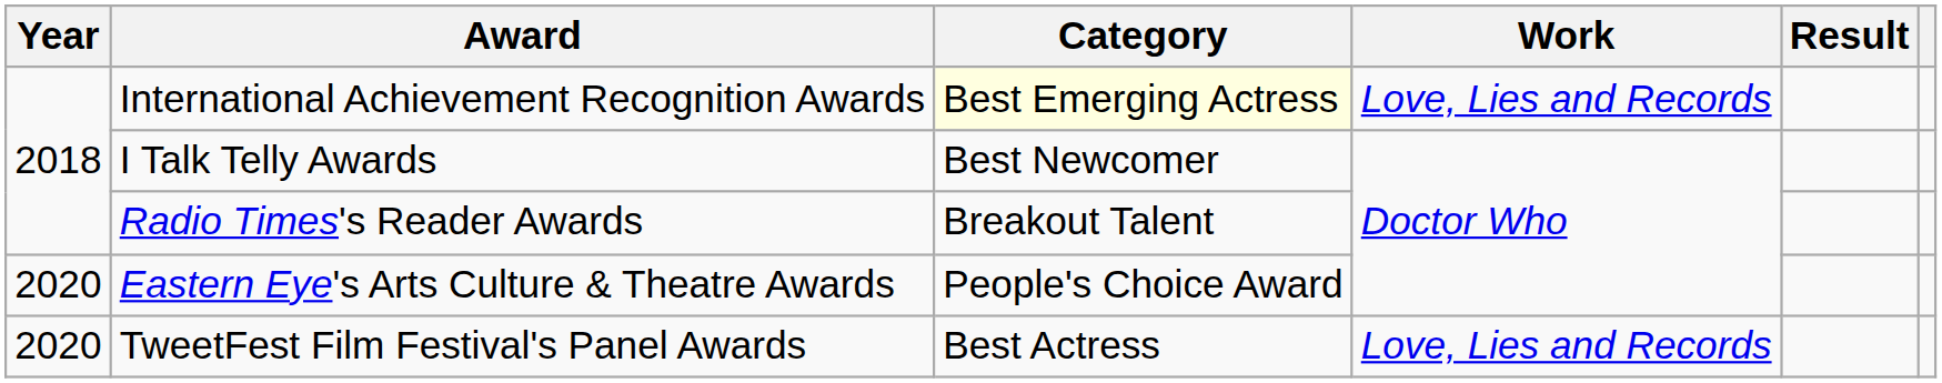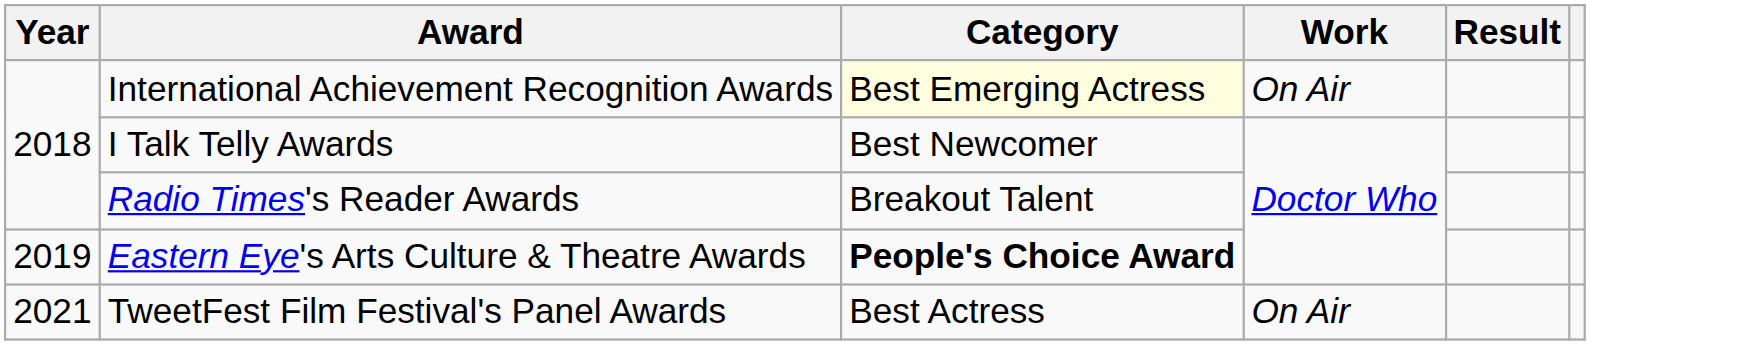 <table class="wikitable">
 <tr>
 <th>Year</th>
 <th>Award</th>
 <th>Category</th>
 <th>Work</th>
 <th>Result</th>
 <th></th>
 </tr>
 <tr>
 <td rowspan="3">2018</td>
 <td>International Achievement Recognition Awards</td>
 <td style="background: lightyellow;">Best Emerging Actress</td>
-<td><em><a href='#'>Love, Lies and Records</a></em></td>
+<td><em>On Air</em></td>
 <td></td>
 <td style = "text-align: center;"></td>
 </tr>
 <tr>
 <td>I Talk Telly Awards</td>
 <td>Best Newcomer</td>
 <td rowspan="3"><em><a href='#'>Doctor Who</a></em></td>
 <td></td>
 <td style = "text-align: center;"></td>
 </tr>
 <tr>
 <td><em><a href='#'>Radio Times</a></em>'s Reader Awards</td>
 <td>Breakout Talent</td>
 <td></td>
 <td style = "text-align: center;"></td>
 </tr>
 <tr>
-<td>2020</td>
+<td>2019</td>
 <td><em><a href='#'>Eastern Eye</a></em>'s Arts Culture & Theatre Awards</td>
-<td>People's Choice Award</td>
+<td><strong>People's Choice Award</strong></td>
 <td></td>
 <td style = "text-align: center;"></td>
 </tr>
 <tr>
-<td>2020</td>
+<td>2021</td>
 <td>TweetFest Film Festival's Panel Awards</td>
 <td>Best Actress</td>
-<td><em><a href='#'>Love, Lies and Records</a></em></td>
+<td><em>On Air</em></td>
 <td></td>
 <td style = "text-align: center;"></td>
 </tr>
 </table>
